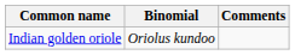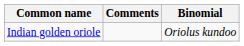 <table class="wikitable">
 <tr>
 <th>Common name</th>
+<th>Comments</th>
 <th>Binomial</th>
-<th>Comments</th>
 </tr>
 <tr>
 <td><a href='#'>Indian golden oriole</a></td>
+<td></td>
 <td><em>Oriolus kundoo</em></td>
-<td></td>
 </tr>
 </table>
